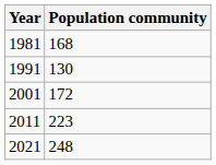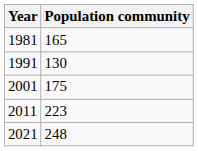 <table class="wikitable">
 <tr>
 <th>Year</th>
 <th>Population community</th>
 </tr>
 <tr>
 <td>1981</td>
-<td>168</td>
+<td>165</td>
 </tr>
 <tr>
 <td>1991</td>
 <td>130</td>
 </tr>
 <tr>
 <td>2001</td>
-<td>172</td>
+<td>175</td>
 </tr>
 <tr>
 <td>2011</td>
 <td>223</td>
 </tr>
 <tr>
 <td>2021</td>
 <td>248</td>
 </tr>
 </table>
